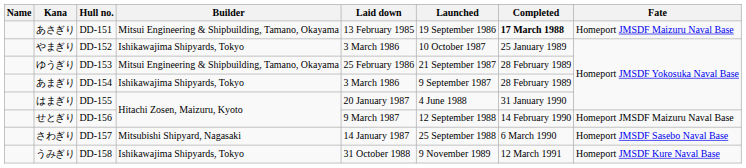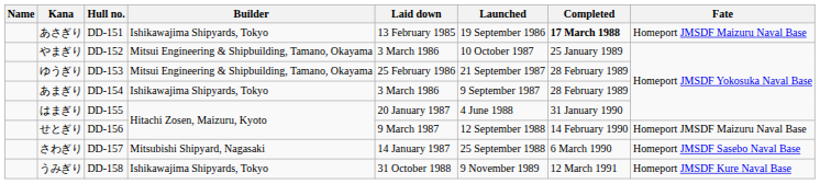 <table class="wikitable" style="font-size:90%;">
 <tr>
 <th>Name</th>
 <th>Kana</th>
 <th>Hull no.</th>
 <th>Builder</th>
 <th>Laid down</th>
 <th>Launched</th>
 <th>Completed</th>
 <th>Fate</th>
 </tr>
 <tr>
 <td></td>
 <td>あさぎり</td>
 <td>DD-151</td>
-<td>Mitsui Engineering & Shipbuilding, Tamano, Okayama</td>
+<td>Ishikawajima Shipyards, Tokyo</td>
 <td>13 February 1985</td>
 <td>19 September 1986</td>
 <td><strong>17 March 1988</strong></td>
 <td>Homeport <a href='#'>JMSDF Maizuru Naval Base</a></td>
 </tr>
 <tr>
 <td></td>
 <td>やまぎり</td>
 <td>DD-152</td>
-<td>Ishikawajima Shipyards, Tokyo</td>
+<td>Mitsui Engineering & Shipbuilding, Tamano, Okayama</td>
 <td>3 March 1986</td>
 <td>10 October 1987</td>
 <td>25 January 1989</td>
 <td rowspan="4">Homeport <a href='#'>JMSDF Yokosuka Naval Base</a></td>
 </tr>
 <tr>
 <td></td>
 <td>ゆうぎり</td>
 <td>DD-153</td>
 <td>Mitsui Engineering & Shipbuilding, Tamano, Okayama</td>
 <td>25 February 1986</td>
 <td>21 September 1987</td>
 <td>28 February 1989</td>
 </tr>
 <tr>
 <td></td>
 <td>あまぎり</td>
 <td>DD-154</td>
 <td>Ishikawajima Shipyards, Tokyo</td>
 <td>3 March 1986</td>
 <td>9 September 1987</td>
 <td>28 February 1989</td>
 </tr>
 <tr>
 <td></td>
 <td>はまぎり</td>
 <td>DD-155</td>
 <td rowspan="2">Hitachi Zosen, Maizuru, Kyoto</td>
 <td>20 January 1987</td>
 <td>4 June 1988</td>
 <td>31 January 1990</td>
 </tr>
 <tr>
 <td></td>
 <td>せとぎり</td>
 <td>DD-156</td>
 <td>9 March 1987</td>
 <td>12 September 1988</td>
 <td>14 February 1990</td>
 <td>Homeport JMSDF Maizuru Naval Base</td>
 </tr>
 <tr>
 <td></td>
 <td>さわぎり</td>
 <td>DD-157</td>
 <td>Mitsubishi Shipyard, Nagasaki</td>
 <td>14 January 1987</td>
 <td>25 September 1988</td>
 <td>6 March 1990</td>
 <td>Homeport <a href='#'>JMSDF Sasebo Naval Base</a></td>
 </tr>
 <tr>
 <td></td>
 <td>うみぎり</td>
 <td>DD-158</td>
 <td>Ishikawajima Shipyards, Tokyo</td>
 <td>31 October 1988</td>
 <td>9 November 1989</td>
 <td>12 March 1991</td>
 <td>Homeport <a href='#'>JMSDF Kure Naval Base</a></td>
 </tr>
 </table>
